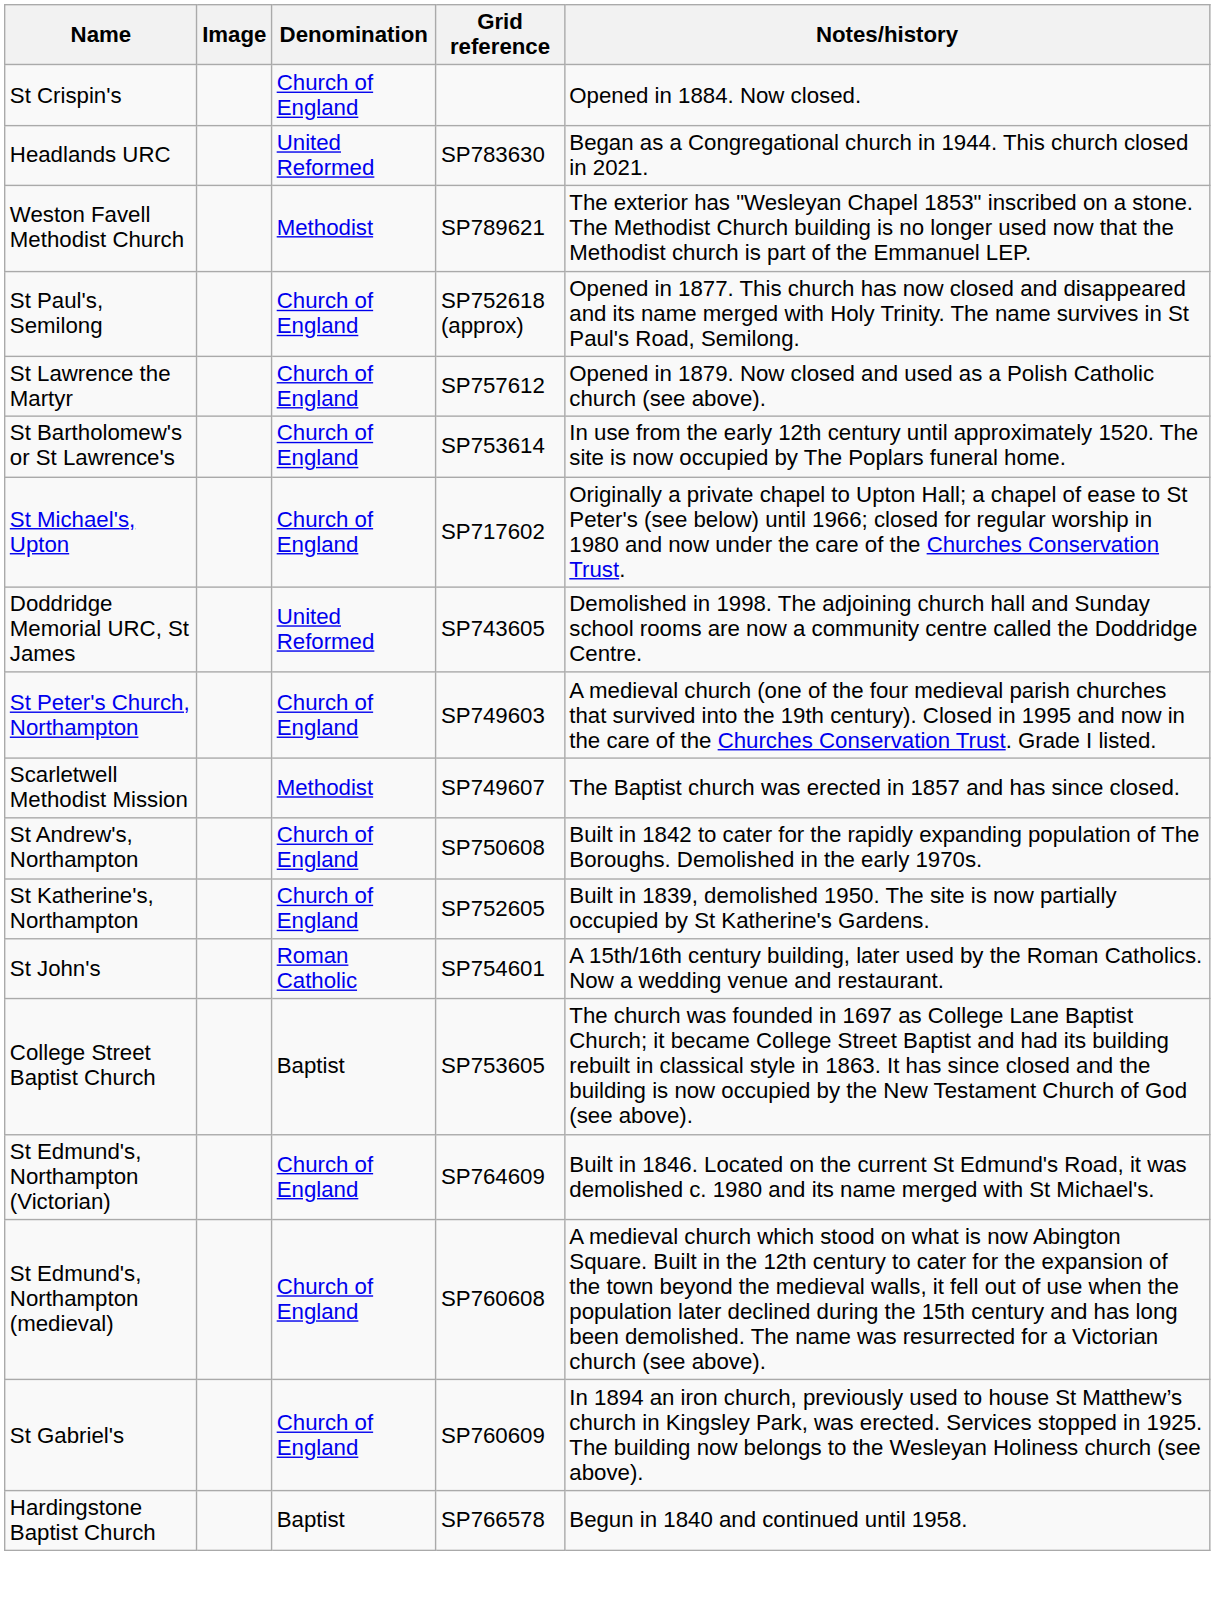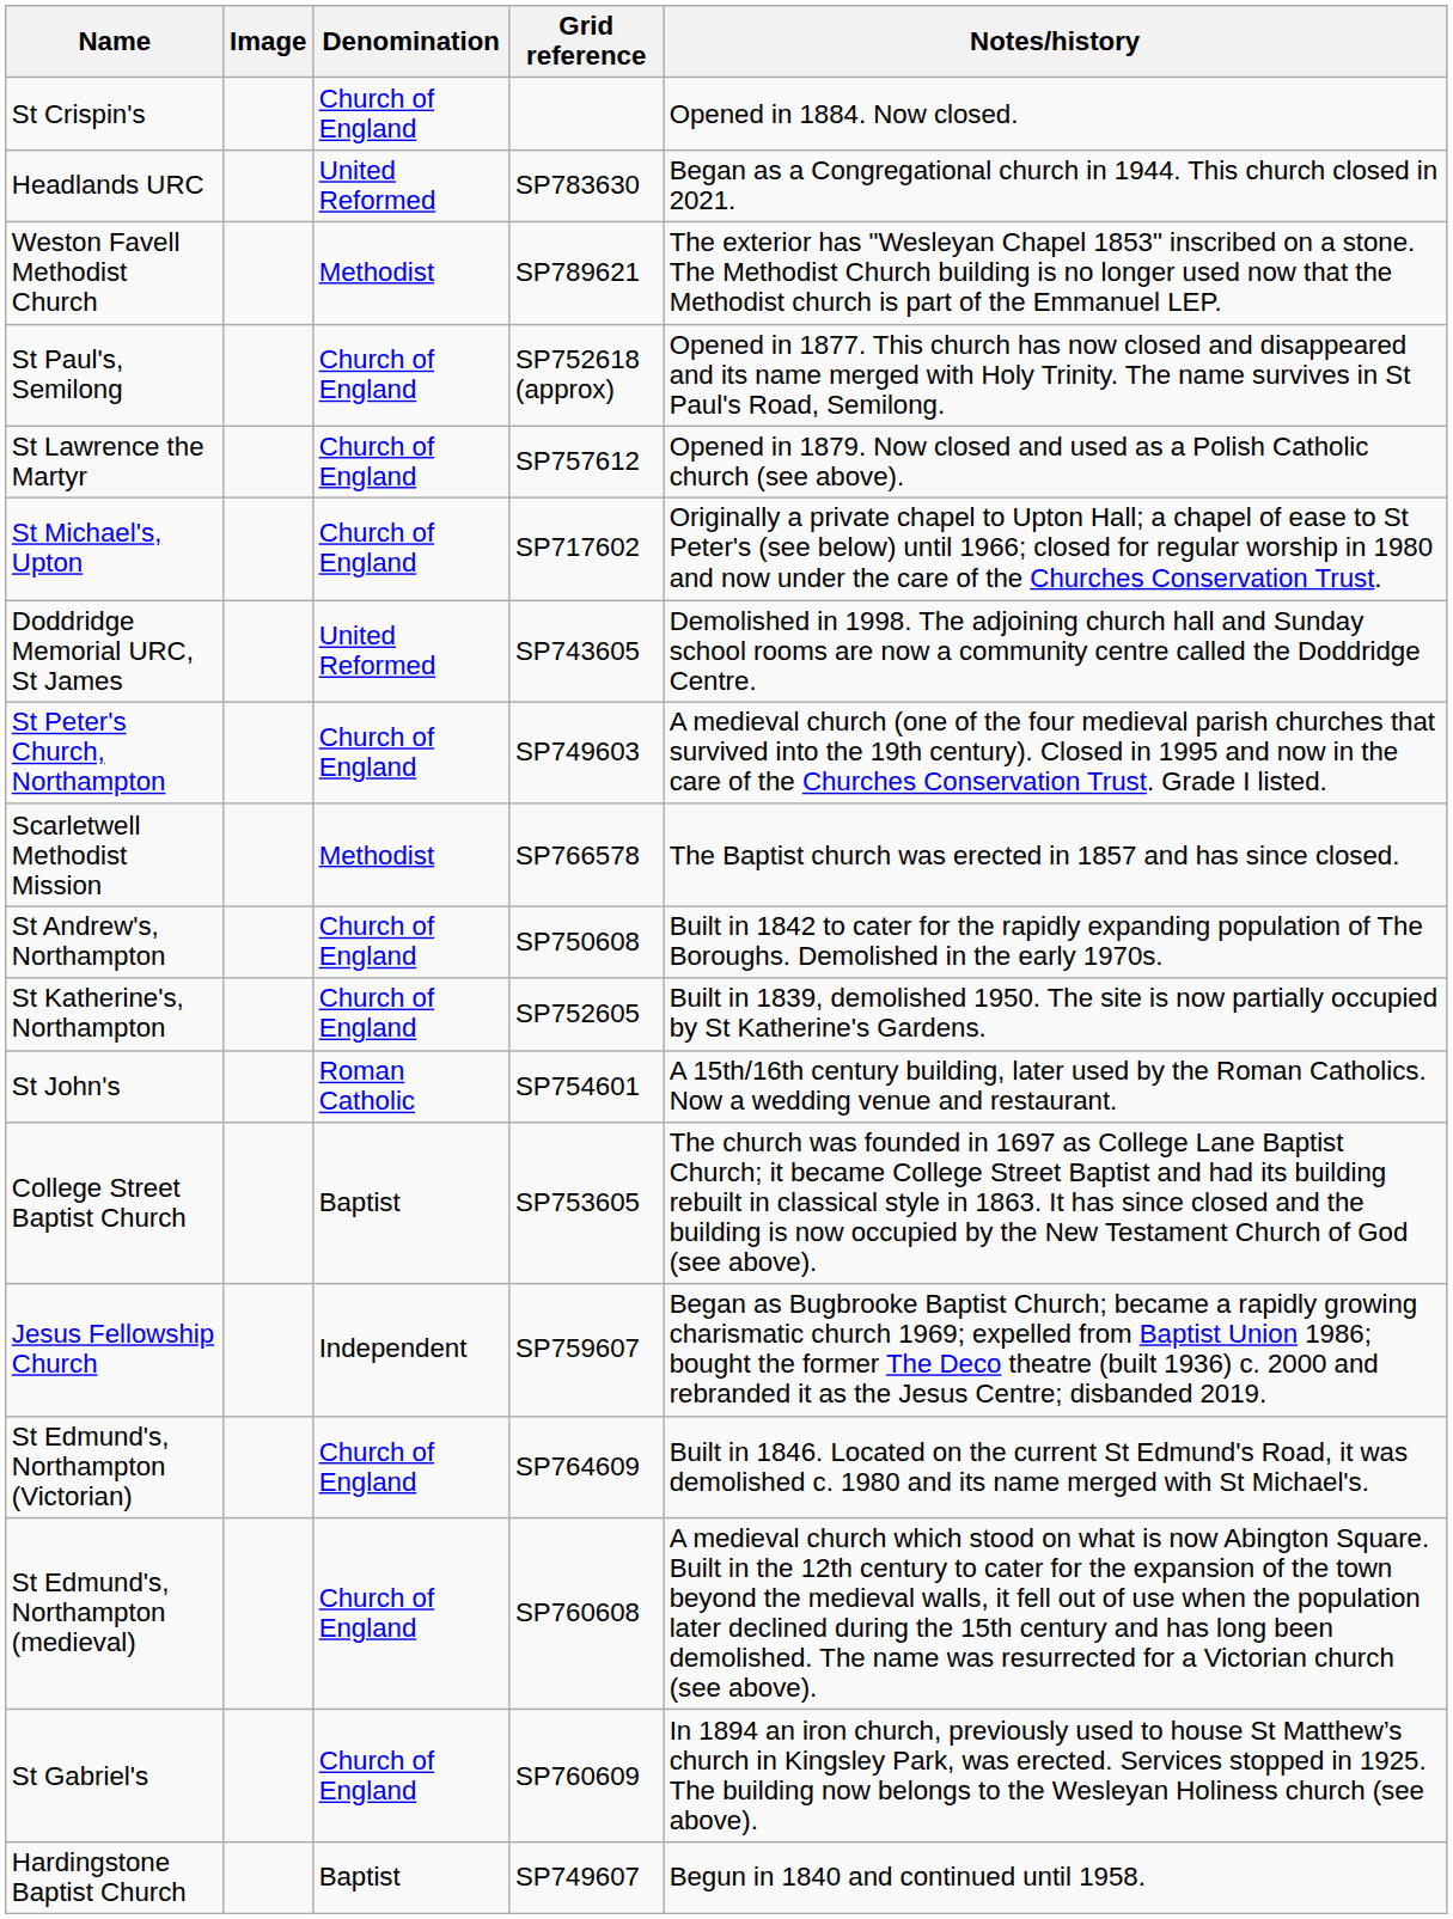 <table class="wikitable">
 <tr>
 <th>Name</th>
 <th>Image</th>
 <th>Denomination</th>
 <th>Grid reference</th>
 <th>Notes/history</th>
 </tr>
 <tr>
 <td>St Crispin's</td>
 <td></td>
 <td><a href='#'>Church of England</a></td>
 <td></td>
 <td>Opened in 1884. Now closed.</td>
 </tr>
 <tr>
 <td>Headlands URC</td>
 <td></td>
 <td><a href='#'>United Reformed</a></td>
 <td>SP783630</td>
 <td>Began as a Congregational church in 1944. This church closed in 2021.</td>
 </tr>
 <tr>
 <td>Weston Favell Methodist Church</td>
 <td></td>
 <td><a href='#'>Methodist</a></td>
 <td>SP789621</td>
 <td>The exterior has "Wesleyan Chapel 1853" inscribed on a stone. The Methodist Church building is no longer used now that the Methodist church is part of the Emmanuel LEP.</td>
 </tr>
 <tr>
 <td>St Paul's, Semilong</td>
 <td></td>
 <td><a href='#'>Church of England</a></td>
 <td>SP752618 (approx)</td>
 <td>Opened in 1877. This church has now closed and disappeared and its name merged with Holy Trinity. The name survives in St Paul's Road, Semilong.</td>
 </tr>
 <tr>
 <td>St Lawrence the Martyr</td>
 <td></td>
 <td><a href='#'>Church of England</a></td>
 <td>SP757612</td>
 <td>Opened in 1879. Now closed and used as a Polish Catholic church (see above).</td>
 </tr>
 <tr>
-<td>St Bartholomew's or St Lawrence's</td>
-<td></td>
-<td><a href='#'>Church of England</a></td>
-<td>SP753614</td>
-<td>In use from the early 12th century until approximately 1520. The site is now occupied by The Poplars funeral home.</td>
-</tr>
-<tr>
 <td><a href='#'>St Michael's, Upton</a></td>
 <td></td>
 <td><a href='#'>Church of England</a></td>
 <td>SP717602</td>
 <td>Originally a private chapel to Upton Hall; a chapel of ease to St Peter's (see below) until 1966; closed for regular worship in 1980 and now under the care of the <a href='#'>Churches Conservation Trust</a>.</td>
 </tr>
 <tr>
 <td>Doddridge Memorial URC, St James</td>
 <td></td>
 <td><a href='#'>United Reformed</a></td>
 <td>SP743605</td>
 <td>Demolished in 1998. The adjoining church hall and Sunday school rooms are now a community centre called the Doddridge Centre.</td>
 </tr>
 <tr>
 <td><a href='#'>St Peter's Church, Northampton</a></td>
 <td></td>
 <td><a href='#'>Church of England</a></td>
 <td>SP749603</td>
 <td>A medieval church (one of the four medieval parish churches that survived into the 19th century). Closed in 1995 and now in the care of the <a href='#'>Churches Conservation Trust</a>. Grade I listed.</td>
 </tr>
 <tr>
 <td>Scarletwell Methodist Mission</td>
 <td></td>
 <td><a href='#'>Methodist</a></td>
-<td>SP749607</td>
+<td>SP766578</td>
 <td>The Baptist church was erected in 1857 and has since closed.</td>
 </tr>
 <tr>
 <td>St Andrew's, Northampton</td>
 <td></td>
 <td><a href='#'>Church of England</a></td>
 <td>SP750608</td>
 <td>Built in 1842 to cater for the rapidly expanding population of The Boroughs. Demolished in the early 1970s.</td>
 </tr>
 <tr>
 <td>St Katherine's, Northampton</td>
 <td></td>
 <td><a href='#'>Church of England</a></td>
 <td>SP752605</td>
 <td>Built in 1839, demolished 1950. The site is now partially occupied by St Katherine's Gardens.</td>
 </tr>
 <tr>
 <td>St John's</td>
 <td></td>
 <td><a href='#'>Roman Catholic</a></td>
 <td>SP754601</td>
 <td>A 15th/16th century building, later used by the Roman Catholics. Now a wedding venue and restaurant.</td>
 </tr>
 <tr>
 <td>College Street Baptist Church</td>
 <td></td>
 <td>Baptist</td>
 <td>SP753605</td>
 <td>The church was founded in 1697 as College Lane Baptist Church; it became College Street Baptist and had its building rebuilt in classical style in 1863. It has since closed and the building is now occupied by the New Testament Church of God (see above).</td>
 </tr>
 <tr>
+<td><a href='#'>Jesus Fellowship Church</a></td>
+<td></td>
+<td>Independent</td>
+<td>SP759607</td>
+<td>Began as Bugbrooke Baptist Church; became a rapidly growing charismatic church 1969; expelled from <a href='#'>Baptist Union</a> 1986; bought the former <a href='#'>The Deco</a> theatre (built 1936) c. 2000 and rebranded it as the Jesus Centre; disbanded 2019.</td>
+</tr>
+<tr>
 <td>St Edmund's, Northampton (Victorian)</td>
 <td></td>
 <td><a href='#'>Church of England</a></td>
 <td>SP764609</td>
 <td>Built in 1846. Located on the current St Edmund's Road, it was demolished c. 1980 and its name merged with St Michael's.</td>
 </tr>
 <tr>
 <td>St Edmund's, Northampton (medieval)</td>
 <td></td>
 <td><a href='#'>Church of England</a></td>
 <td>SP760608</td>
 <td>A medieval church which stood on what is now Abington Square. Built in the 12th century to cater for the expansion of the town beyond the medieval walls, it fell out of use when the population later declined during the 15th century and has long been demolished. The name was resurrected for a Victorian church (see above).</td>
 </tr>
 <tr>
 <td>St Gabriel's</td>
 <td></td>
 <td><a href='#'>Church of England</a></td>
 <td>SP760609</td>
 <td>In 1894 an iron church, previously used to house St Matthew’s church in Kingsley Park, was erected. Services stopped in 1925. The building now belongs to the Wesleyan Holiness church (see above).</td>
 </tr>
 <tr>
 <td>Hardingstone Baptist Church</td>
 <td></td>
 <td>Baptist</td>
-<td>SP766578</td>
+<td>SP749607</td>
 <td>Begun in 1840 and continued until 1958.</td>
 </tr>
 </table>
